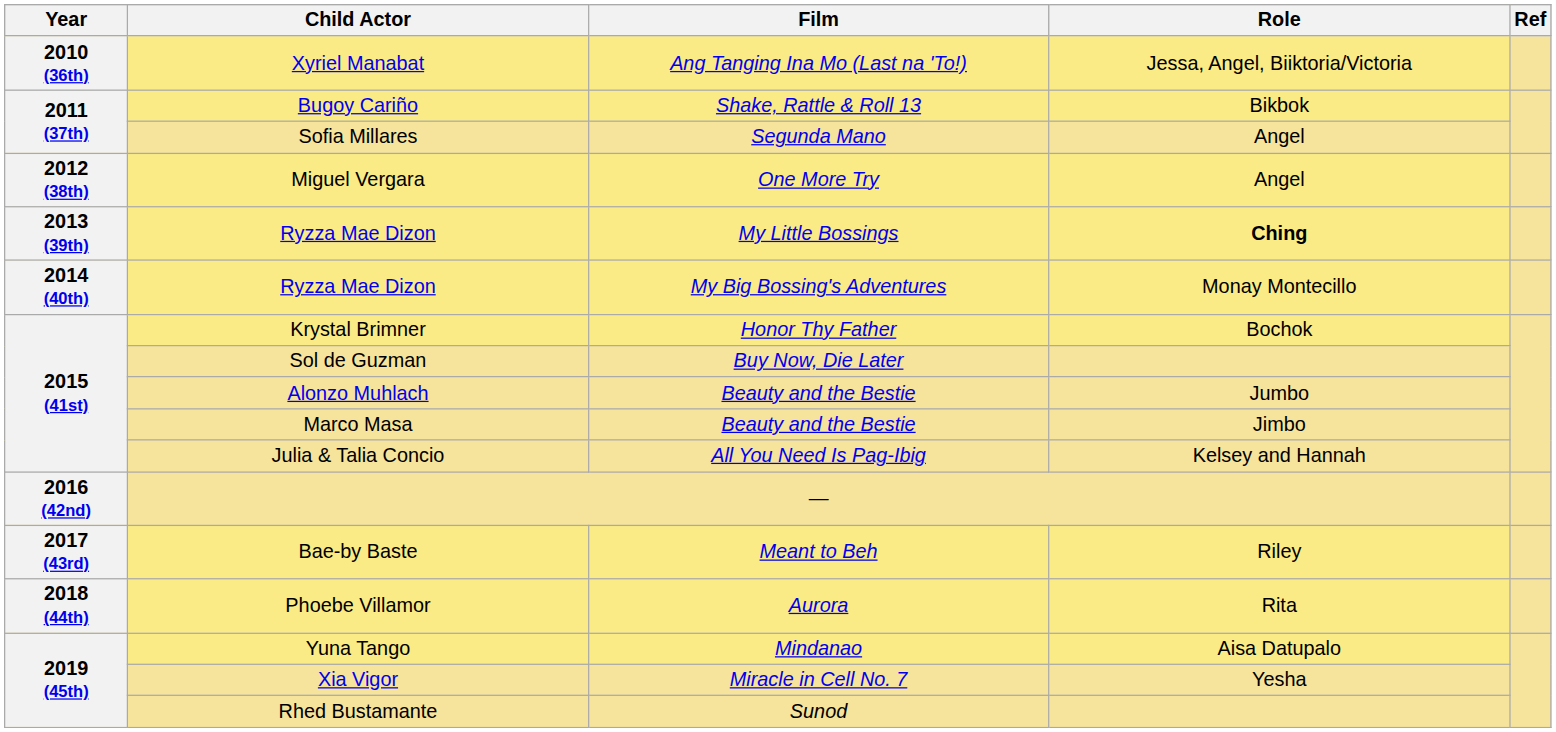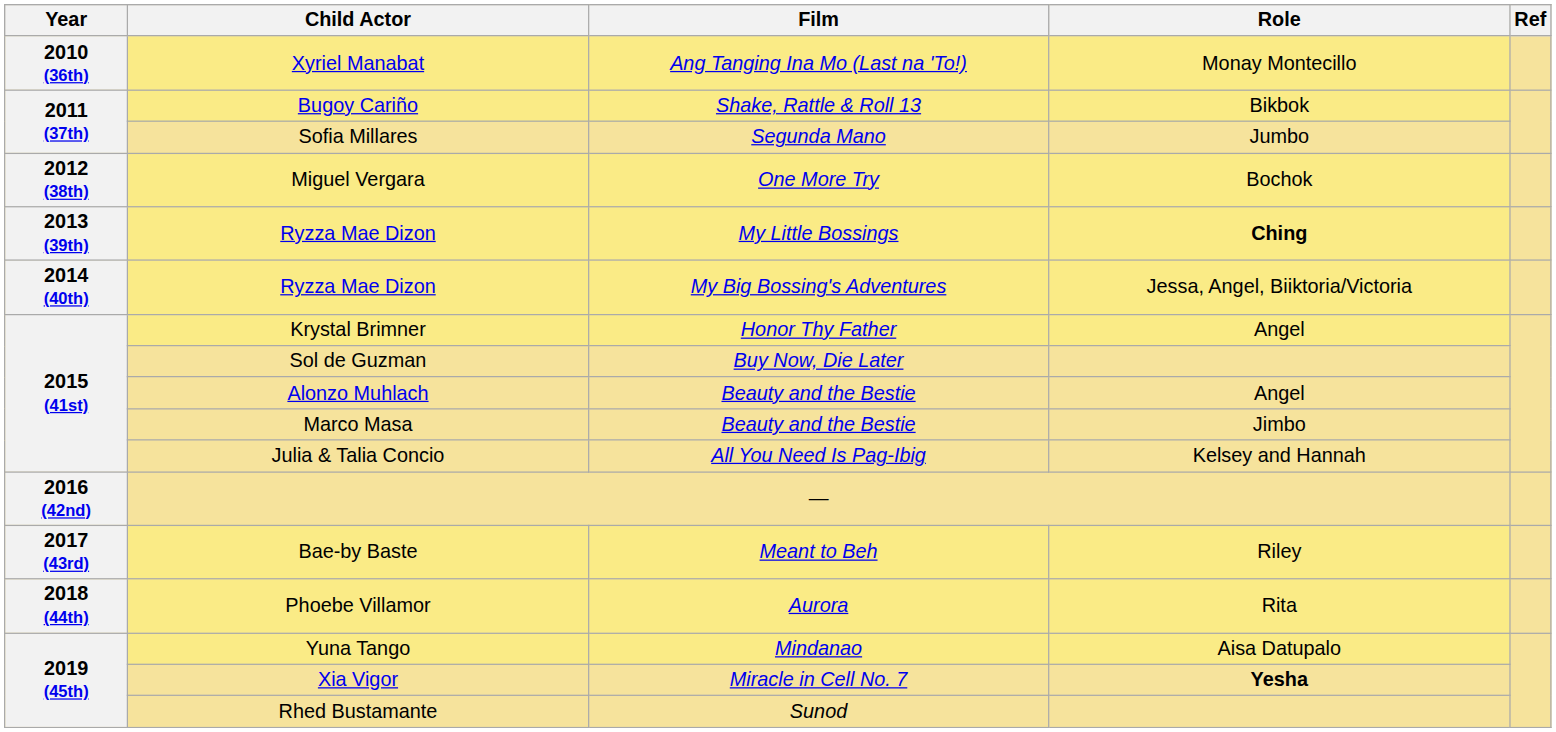 <table class="wikitable" rowspan=2 style="text-align: center; background: #f6e39c">
 <tr style="background:#bebebe;">
 <th scope="col" style="width:8%;">Year</th>
 <th scope="col" style="width:30%;">Child Actor</th>
 <th scope="col" style="width:30%;">Film</th>
 <th scope="col" style="width:30%;">Role</th>
 <th scope="col" style="width:2%;">Ref</th>
 </tr>
 <tr>
 <th scope="row" style="text-align:center">2010 <br><small><a href='#'>(36th)</a> </small></th>
 <td style="background:#FAEB86"><a href='#'>Xyriel Manabat</a></td>
 <td style="background:#FAEB86"><em><a href='#'>Ang Tanging Ina Mo (Last na 'To!)</a></em></td>
-<td style="background:#FAEB86">Jessa, Angel, Biiktoria/Victoria</td>
+<td style="background:#FAEB86">Monay Montecillo</td>
 <td></td>
 </tr>
 <tr>
 <th scope="row" style="text-align:center" rowspan=2>2011 <br><small><a href='#'>(37th)</a> </small></th>
 <td style="background:#FAEB86"><a href='#'>Bugoy Cariño</a></td>
 <td style="background:#FAEB86"><em><a href='#'>Shake, Rattle & Roll 13</a></em></td>
 <td style="background:#FAEB86">Bikbok</td>
 <td rowspan=2></td>
 </tr>
 <tr>
 <td>Sofia Millares</td>
 <td><em><a href='#'>Segunda Mano</a></em></td>
-<td>Angel</td>
+<td>Jumbo</td>
 </tr>
 <tr>
 <th scope="row" style="text-align:center">2012 <br><small><a href='#'>(38th)</a> </small></th>
 <td style="background:#FAEB86">Miguel Vergara</td>
 <td style="background:#FAEB86"><em><a href='#'>One More Try</a></em></td>
-<td style="background:#FAEB86">Angel</td>
+<td style="background:#FAEB86">Bochok</td>
 <td></td>
 </tr>
 <tr>
 <th scope="row" style="text-align:center">2013 <br><small><a href='#'>(39th)</a> </small></th>
 <td style="background:#FAEB86"><a href='#'>Ryzza Mae Dizon</a></td>
 <td style="background:#FAEB86"><em><a href='#'>My Little Bossings</a></em></td>
 <td style="background:#FAEB86"><strong>Ching</strong></td>
 <td></td>
 </tr>
 <tr>
 <th scope="row" style="text-align:center">2014 <br><small><a href='#'>(40th)</a> </small></th>
 <td style="background:#FAEB86"><a href='#'>Ryzza Mae Dizon</a></td>
 <td style="background:#FAEB86"><em><a href='#'>My Big Bossing's Adventures</a></em></td>
-<td style="background:#FAEB86">Monay Montecillo</td>
+<td style="background:#FAEB86">Jessa, Angel, Biiktoria/Victoria</td>
 <td></td>
 </tr>
 <tr>
 <th scope="row" style="text-align:center" rowspan=5>2015 <br><small><a href='#'>(41st)</a> </small></th>
 <td style="background:#FAEB86">Krystal Brimner</td>
 <td style="background:#FAEB86"><em><a href='#'>Honor Thy Father</a></em></td>
-<td style="background:#FAEB86">Bochok</td>
+<td style="background:#FAEB86">Angel</td>
 <td rowspan=5></td>
 </tr>
 <tr>
 <td>Sol de Guzman</td>
 <td><em><a href='#'>Buy Now, Die Later</a></em></td>
 </tr>
 <tr>
 <td><a href='#'>Alonzo Muhlach</a></td>
 <td><em><a href='#'>Beauty and the Bestie</a></em></td>
-<td>Jumbo</td>
+<td>Angel</td>
 </tr>
 <tr>
 <td>Marco Masa</td>
 <td><em><a href='#'>Beauty and the Bestie</a></em></td>
 <td>Jimbo</td>
 </tr>
 <tr>
 <td>Julia & Talia Concio</td>
 <td><em><a href='#'>All You Need Is Pag-Ibig</a></em></td>
 <td>Kelsey and Hannah</td>
 </tr>
 <tr>
 <th scope="row" style="text-align:center">2016 <br><small><a href='#'>(42nd)</a> </small></th>
 <td colspan=3>—</td>
 <td></td>
 </tr>
 <tr>
 <th scope="row" style="text-align:center">2017 <br><small><a href='#'>(43rd)</a> </small></th>
 <td style="background:#FAEB86">Bae-by Baste</td>
 <td style="background:#FAEB86"><em><a href='#'>Meant to Beh</a></em></td>
 <td style="background:#FAEB86">Riley</td>
 <td></td>
 </tr>
 <tr>
 <th scope="row" style="text-align:center">2018 <br><small><a href='#'>(44th)</a> </small></th>
 <td style="background:#FAEB86">Phoebe Villamor</td>
 <td style="background:#FAEB86"><em><a href='#'> Aurora</a></em></td>
 <td style="background:#FAEB86">Rita</td>
 <td></td>
 </tr>
 <tr>
 <th scope="row" style="text-align:center" rowspan=3>2019 <br><small><a href='#'>(45th)</a> </small></th>
 <td style="background:#FAEB86">Yuna Tango</td>
 <td style="background:#FAEB86"><em><a href='#'>Mindanao</a></em></td>
 <td style="background:#FAEB86">Aisa Datupalo</td>
 <td rowspan=3></td>
 </tr>
 <tr>
 <td><a href='#'>Xia Vigor</a></td>
 <td><em><a href='#'>Miracle in Cell No. 7</a></em></td>
-<td>Yesha</td>
+<td><strong>Yesha</strong></td>
 </tr>
 <tr>
 <td>Rhed Bustamante</td>
 <td><em>Sunod</em></td>
 <td></td>
 </tr>
 </table>
